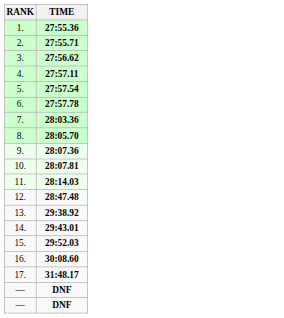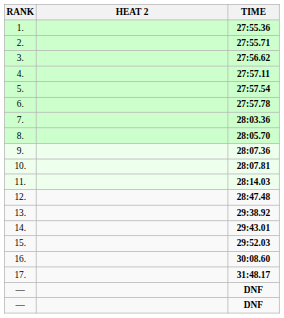 <table class="wikitable" style="border-collapse: collapse; font-size: 90%;">
 <tr>
 <th>RANK</th>
+<th style="width: 20em">HEAT 2</th>
 <th style="width: 5em">TIME</th>
 </tr>
 <tr bgcolor=#CCFFCC>
 <td align="center">1.</td>
+<td></td>
 <td align="center"><strong>27:55.36 </strong></td>
 </tr>
 <tr bgcolor=#CCFFCC>
 <td align="center">2.</td>
+<td></td>
 <td align="center"><strong>27:55.71 </strong></td>
 </tr>
 <tr bgcolor=#CCFFCC>
 <td align="center">3.</td>
+<td></td>
 <td align="center"><strong>27:56.62 </strong></td>
 </tr>
 <tr bgcolor=#CCFFCC>
 <td align="center">4.</td>
+<td></td>
 <td align="center"><strong>27:57.11 </strong></td>
 </tr>
 <tr bgcolor=#CCFFCC>
 <td align="center">5.</td>
+<td></td>
 <td align="center"><strong>27:57.54 </strong></td>
 </tr>
 <tr bgcolor=#CCFFCC>
 <td align="center">6.</td>
+<td></td>
 <td align="center"><strong>27:57.78 </strong></td>
 </tr>
 <tr bgcolor=#CCFFCC>
 <td align="center">7.</td>
+<td></td>
 <td align="center"><strong>28:03.36 </strong></td>
 </tr>
 <tr bgcolor=#CCFFCC>
 <td align="center">8.</td>
+<td></td>
 <td align="center"><strong>28:05.70 </strong></td>
 </tr>
 <tr bgcolor=#EEFFEE>
 <td align="center">9.</td>
+<td></td>
 <td align="center"><strong>28:07.36 </strong></td>
 </tr>
 <tr bgcolor=#EEFFEE>
 <td align="center">10.</td>
+<td></td>
 <td align="center"><strong>28:07.81 </strong></td>
 </tr>
 <tr bgcolor=#EEFFEE>
 <td align="center">11.</td>
+<td></td>
 <td align="center"><strong>28:14.03 </strong></td>
 </tr>
 <tr>
 <td align="center">12.</td>
+<td></td>
 <td align="center"><strong>28:47.48 </strong></td>
 </tr>
 <tr>
 <td align="center">13.</td>
+<td></td>
 <td align="center"><strong>29:38.92 </strong></td>
 </tr>
 <tr>
 <td align="center">14.</td>
+<td></td>
 <td align="center"><strong>29:43.01 </strong></td>
 </tr>
 <tr>
 <td align="center">15.</td>
+<td></td>
 <td align="center"><strong>29:52.03 </strong></td>
 </tr>
 <tr>
 <td align="center">16.</td>
+<td></td>
 <td align="center"><strong>30:08.60 </strong></td>
 </tr>
 <tr>
 <td align="center">17.</td>
+<td></td>
 <td align="center"><strong>31:48.17 </strong></td>
 </tr>
 <tr>
 <td align="center">—</td>
+<td></td>
 <td align="center"><strong>DNF </strong></td>
 </tr>
 <tr>
 <td align="center">—</td>
+<td></td>
 <td align="center"><strong>DNF </strong></td>
 </tr>
 </table>
